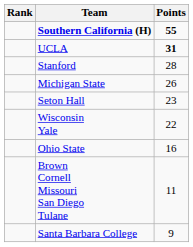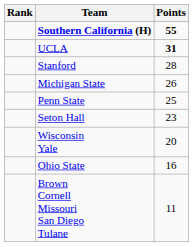 <table class="wikitable sortable" style="text-align:center">
 <tr>
 <th>Rank</th>
 <th>Team</th>
 <th>Points</th>
 </tr>
 <tr>
 <td></td>
 <td align="left"><strong><a href='#'>Southern California</a></strong> <strong>(H)</strong></td>
 <td><strong>55</strong></td>
 </tr>
 <tr>
 <td></td>
 <td align="left"><a href='#'>UCLA</a></td>
 <td><strong>31</strong></td>
 </tr>
 <tr>
 <td></td>
 <td align="left"><a href='#'>Stanford</a></td>
 <td>28</td>
 </tr>
 <tr>
 <td></td>
 <td align="left"><a href='#'>Michigan State</a></td>
 <td>26</td>
 </tr>
 <tr>
 <td></td>
+<td align="left"><a href='#'>Penn State</a></td>
+<td>25</td>
+</tr>
+<tr>
+<td></td>
 <td align="left"><a href='#'>Seton Hall</a></td>
 <td>23</td>
 </tr>
 <tr>
 <td></td>
 <td align="left"><a href='#'>Wisconsin</a><br><a href='#'>Yale</a></td>
-<td>22</td>
+<td>20</td>
 </tr>
 <tr>
 <td></td>
 <td align="left"><a href='#'>Ohio State</a></td>
 <td>16</td>
 </tr>
 <tr>
 <td></td>
 <td align="left"><a href='#'>Brown</a><br><a href='#'>Cornell</a><br><a href='#'>Missouri</a><br><a href='#'>San Diego</a><br><a href='#'>Tulane</a></td>
 <td>11</td>
 </tr>
-<tr>
-<td></td>
-<td align="left"><a href='#'>Santa Barbara College</a></td>
-<td>9</td>
-</tr>
 </table>
